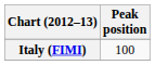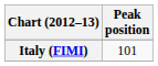 <table class="wikitable plainrowheaders sortable">
 <tr>
 <th>Chart (2012–13)</th>
 <th>Peak<br>position</th>
 </tr>
 <tr>
 </tr>
 <tr>
 </tr>
 <tr>
 </tr>
 <tr>
 </tr>
 <tr>
 </tr>
 <tr>
 </tr>
 <tr>
 <th scope="row">Italy (<a href='#'>FIMI</a>)</th>
-<td style="text-align:center;">100</td>
+<td style="text-align:center;">101</td>
 </tr>
 <tr>
 </tr>
 <tr>
 </tr>
 <tr>
 </tr>
 <tr>
 </tr>
 </table>
